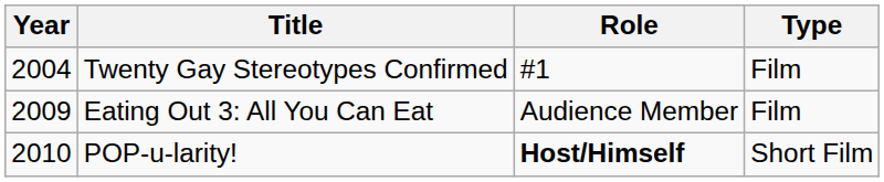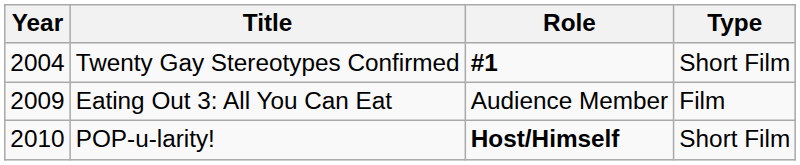 <table class="wikitable sortable mw-collapsible">
 <tr>
 <th>Year</th>
 <th>Title</th>
 <th>Role</th>
 <th>Type</th>
 </tr>
 <tr>
 <td>2004</td>
 <td>Twenty Gay Stereotypes Confirmed</td>
-<td>#1</td>
-<td>Film</td>
+<td><strong>#1</strong></td>
+<td>Short Film</td>
 </tr>
 <tr>
 <td>2009</td>
 <td>Eating Out 3: All You Can Eat</td>
 <td>Audience Member</td>
 <td>Film</td>
 </tr>
 <tr>
 <td>2010</td>
 <td>POP-u-larity!</td>
 <td><strong>Host/Himself</strong></td>
 <td>Short Film</td>
 </tr>
 </table>
